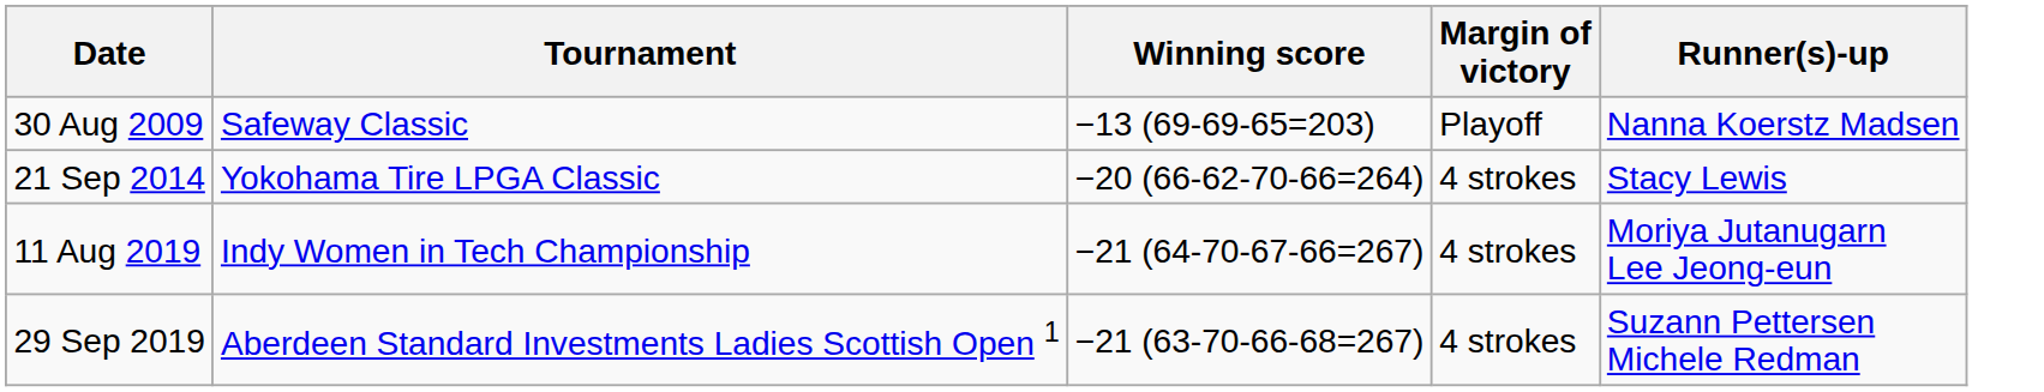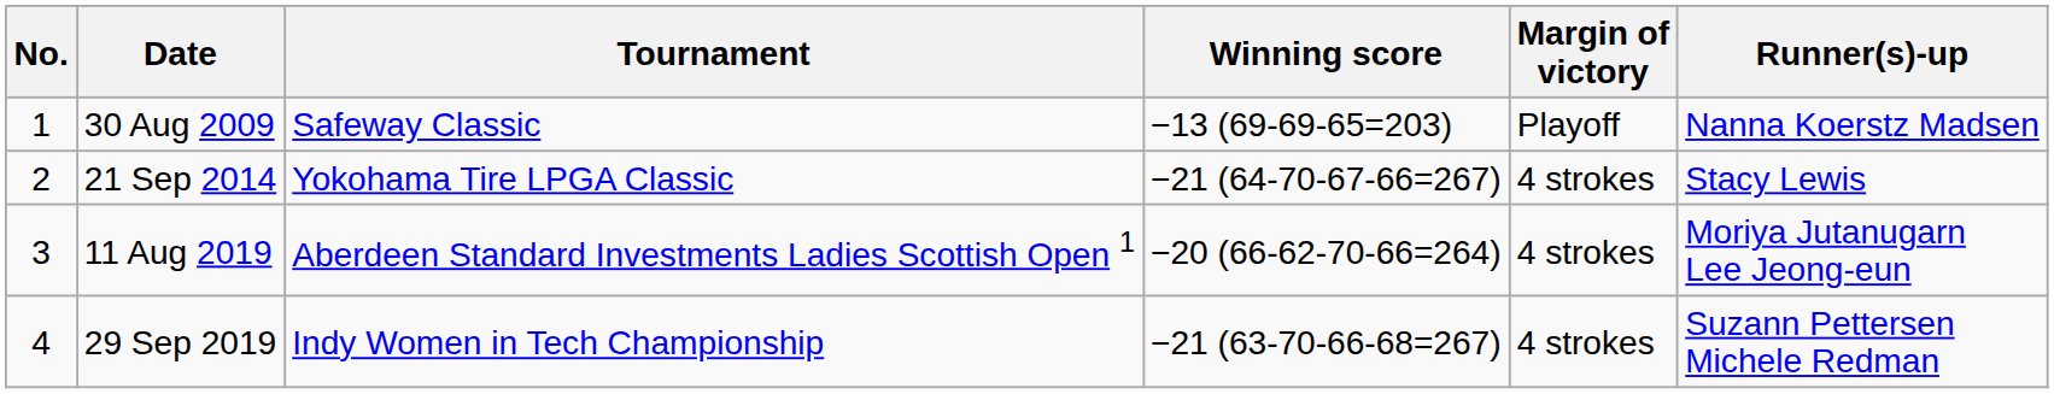 <table class="wikitable" style="font-size:95%;">
 <tr>
+<th>No.</th>
 <th>Date</th>
 <th>Tournament</th>
 <th>Winning score</th>
 <th>Margin of<br>victory</th>
 <th>Runner(s)-up</th>
 </tr>
 <tr>
+<td align=center>1</td>
 <td>30 Aug <a href='#'>2009</a></td>
 <td><a href='#'>Safeway Classic</a></td>
 <td>−13 (69-69-65=203)</td>
 <td>Playoff</td>
 <td> <a href='#'>Nanna Koerstz Madsen</a></td>
 </tr>
 <tr>
+<td align=center>2</td>
 <td>21 Sep <a href='#'>2014</a></td>
 <td><a href='#'>Yokohama Tire LPGA Classic</a></td>
-<td>−20 (66-62-70-66=264)</td>
+<td>−21 (64-70-67-66=267)</td>
 <td>4 strokes</td>
 <td> <a href='#'>Stacy Lewis</a></td>
 </tr>
 <tr>
+<td align=center>3</td>
 <td>11 Aug <a href='#'>2019</a></td>
-<td><a href='#'>Indy Women in Tech Championship</a></td>
-<td>−21 (64-70-67-66=267)</td>
+<td><a href='#'>Aberdeen Standard Investments Ladies Scottish Open</a> <sup>1</sup></td>
+<td>−20 (66-62-70-66=264)</td>
 <td>4 strokes</td>
 <td> <a href='#'>Moriya Jutanugarn</a><br> <a href='#'>Lee Jeong-eun</a></td>
 </tr>
 <tr>
+<td align=center>4</td>
 <td>29 Sep 2019</td>
-<td><a href='#'>Aberdeen Standard Investments Ladies Scottish Open</a> <sup>1</sup></td>
+<td><a href='#'>Indy Women in Tech Championship</a></td>
 <td>−21 (63-70-66-68=267)</td>
 <td>4 strokes</td>
 <td> <a href='#'>Suzann Pettersen</a><br> <a href='#'>Michele Redman</a></td>
 </tr>
 </table>
